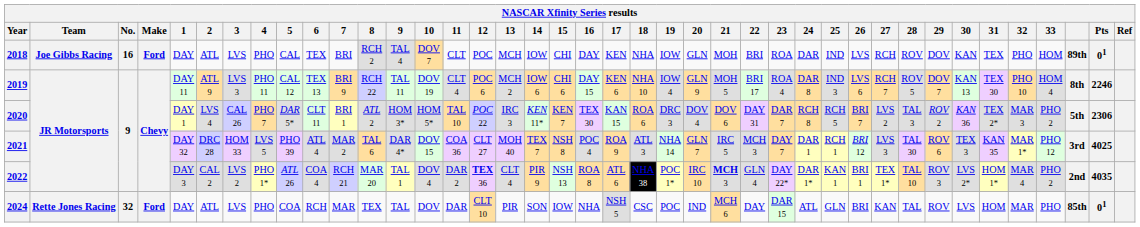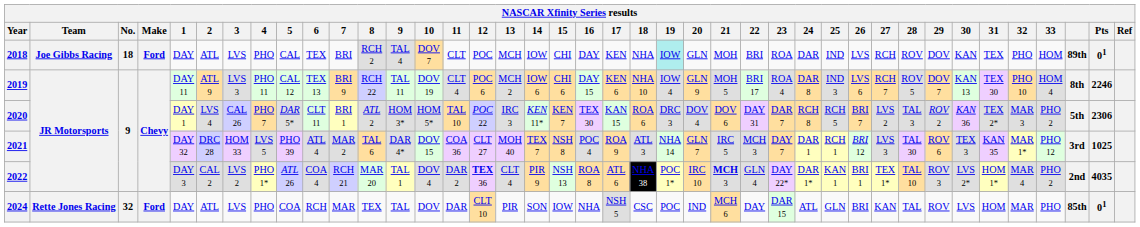 <table class="wikitable" style="text-align:center; font-size:75%">
 <tr>
 <th colspan=42><a href='#'>NASCAR Xfinity Series</a> results</th>
 </tr>
 <tr>
 <th>Year</th>
 <th>Team</th>
 <th>No.</th>
 <th>Make</th>
 <th>1</th>
 <th>2</th>
 <th>3</th>
 <th>4</th>
 <th>5</th>
 <th>6</th>
 <th>7</th>
 <th>8</th>
 <th>9</th>
 <th>10</th>
 <th>11</th>
 <th>12</th>
 <th>13</th>
 <th>14</th>
 <th>15</th>
 <th>16</th>
 <th>17</th>
 <th>18</th>
 <th>19</th>
 <th>20</th>
 <th>21</th>
 <th>22</th>
 <th>23</th>
 <th>24</th>
 <th>25</th>
 <th>26</th>
 <th>27</th>
 <th>28</th>
 <th>29</th>
 <th>30</th>
 <th>31</th>
 <th>32</th>
 <th>33</th>
 <th></th>
 <th>Pts</th>
 <th>Ref</th>
 </tr>
 <tr>
 <th><a href='#'>2018</a></th>
 <th><a href='#'>Joe Gibbs Racing</a></th>
-<th>16</th>
+<th>18</th>
 <th><a href='#'>Ford</a></th>
 <td><a href='#'>DAY</a></td>
 <td><a href='#'>ATL</a></td>
 <td><a href='#'>LVS</a></td>
 <td><a href='#'>PHO</a></td>
 <td><a href='#'>CAL</a></td>
 <td><a href='#'>TEX</a></td>
 <td><a href='#'>BRI</a></td>
 <td style="background:#DFDFDF;"><a href='#'>RCH</a><br><small>2</small></td>
 <td style="background:#DFDFDF;"><a href='#'>TAL</a><br><small>4</small></td>
 <td style="background:#FFDF9F;"><a href='#'>DOV</a><br><small>7</small></td>
 <td><a href='#'>CLT</a></td>
 <td><a href='#'>POC</a></td>
 <td><a href='#'>MCH</a></td>
 <td><a href='#'>IOW</a></td>
 <td><a href='#'>CHI</a></td>
 <td><a href='#'>DAY</a></td>
 <td><a href='#'>KEN</a></td>
 <td><a href='#'>NHA</a></td>
-<td><a href='#'>IOW</a></td>
+<td style="background: paleturquoise;"><a href='#'>IOW</a></td>
 <td><a href='#'>GLN</a></td>
 <td><a href='#'>MOH</a></td>
 <td><a href='#'>BRI</a></td>
 <td><a href='#'>ROA</a></td>
 <td><a href='#'>DAR</a></td>
 <td><a href='#'>IND</a></td>
 <td><a href='#'>LVS</a></td>
 <td><a href='#'>RCH</a></td>
 <td><a href='#'>ROV</a></td>
 <td><a href='#'>DOV</a></td>
 <td><a href='#'>KAN</a></td>
 <td><a href='#'>TEX</a></td>
 <td><a href='#'>PHO</a></td>
 <td><a href='#'>HOM</a></td>
 <th>89th</th>
 <th>0<sup>1</sup></th>
 <th></th>
 </tr>
 <tr>
 <th><a href='#'>2019</a></th>
 <th rowspan=4><a href='#'>JR Motorsports</a></th>
 <th rowspan=4>9</th>
 <th rowspan=4><a href='#'>Chevy</a></th>
 <td style="background:#DFFFDF;"><a href='#'>DAY</a><br><small>11</small></td>
 <td style="background:#FFDF9F;"><a href='#'>ATL</a><br><small>9</small></td>
 <td style="background:#DFDFDF;"><a href='#'>LVS</a><br><small>3</small></td>
 <td style="background:#DFFFDF;"><a href='#'>PHO</a><br><small>11</small></td>
 <td style="background:#DFFFDF;"><a href='#'>CAL</a><br><small>12</small></td>
 <td style="background:#DFFFDF;"><a href='#'>TEX</a><br><small>13</small></td>
 <td style="background:#FFDF9F;"><a href='#'>BRI</a><br><small>9</small></td>
 <td style="background:#CFCFFF;"><a href='#'>RCH</a><br><small>22</small></td>
 <td style="background:#DFFFDF;"><a href='#'>TAL</a><br><small>11</small></td>
 <td style="background:#DFFFDF;"><a href='#'>DOV</a><br><small>19</small></td>
 <td style="background:#DFDFDF;"><a href='#'>CLT</a><br><small>4</small></td>
 <td style="background:#FFDF9F;"><a href='#'>POC</a><br><small>6</small></td>
 <td style="background:#DFDFDF;"><a href='#'>MCH</a><br><small>2</small></td>
 <td style="background:#FFDF9F;"><a href='#'>IOW</a><br><small>6</small></td>
 <td style="background:#FFDF9F;"><a href='#'>CHI</a><br><small>6</small></td>
 <td style="background:#DFFFDF;"><a href='#'>DAY</a><br><small>15</small></td>
 <td style="background:#FFDF9F;"><a href='#'>KEN</a><br><small>6</small></td>
 <td style="background:#FFDF9F;"><a href='#'>NHA</a><br><small>10</small></td>
 <td style="background:#DFDFDF;"><a href='#'>IOW</a><br><small>4</small></td>
 <td style="background:#FFDF9F;"><a href='#'>GLN</a><br><small>9</small></td>
 <td style="background:#DFDFDF;"><a href='#'>MOH</a><br><small>5</small></td>
 <td style="background:#DFFFDF;"><a href='#'>BRI</a><br><small>17</small></td>
 <td style="background:#DFDFDF;"><a href='#'>ROA</a><br><small>4</small></td>
 <td style="background:#FFDF9F;"><a href='#'>DAR</a><br><small>8</small></td>
 <td style="background:#DFDFDF;"><a href='#'>IND</a><br><small>3</small></td>
 <td style="background:#FFDF9F;"><a href='#'>LVS</a><br><small>6</small></td>
 <td style="background:#FFDF9F;"><a href='#'>RCH</a><br><small>7</small></td>
 <td style="background:#DFDFDF;"><a href='#'>ROV</a><br><small>5</small></td>
 <td style="background:#FFDF9F;"><a href='#'>DOV</a><br><small>7</small></td>
 <td style="background:#DFFFDF;"><a href='#'>KAN</a><br><small>13</small></td>
 <td style="background:#EFCFFF;"><a href='#'>TEX</a><br><small>30</small></td>
 <td style="background:#FFDF9F;"><a href='#'>PHO</a><br><small>10</small></td>
 <td style="background:#DFDFDF;"><a href='#'>HOM</a><br><small>4</small></td>
 <th>8th</th>
 <th>2246</th>
 <th></th>
 </tr>
 <tr>
 <th><a href='#'>2020</a></th>
 <td style="background:#FFFFBF;"><a href='#'>DAY</a><br><small>1</small></td>
 <td style="background:#DFDFDF;"><a href='#'>LVS</a><br><small>4</small></td>
 <td style="background:#CFCFFF;"><a href='#'>CAL</a><br><small>26</small></td>
 <td style="background:#FFDF9F;"><a href='#'>PHO</a><br><small>7</small></td>
 <td style="background:#DFDFDF;"><em><a href='#'>DAR</a></em><br><small>5*</small></td>
 <td style="background:#DFFFDF;"><a href='#'>CLT</a><br><small>11</small></td>
 <td style="background:#FFFFBF;"><a href='#'>BRI</a><br><small>1</small></td>
 <td style="background:#DFDFDF;"><em><a href='#'>ATL</a></em><br><small>2</small></td>
 <td style="background:#DFDFDF;"><a href='#'>HOM</a><br><small>3*</small></td>
 <td style="background:#DFDFDF;"><a href='#'>HOM</a><br><small>5*</small></td>
 <td style="background:#FFDF9F;"><a href='#'>TAL</a><br><small>10</small></td>
 <td style="background:#CFCFFF;"><em><a href='#'>POC</a></em><br><small>22</small></td>
 <td style="background:#DFDFDF;"><a href='#'>IRC</a><br><small>3</small></td>
 <td style="background:#DFFFDF;"><em><a href='#'>KEN</a></em><br><small>11*</small></td>
 <td style="background:#FFDF9F;"><a href='#'>KEN</a><br><small>7</small></td>
 <td style="background:#EFCFFF;"><a href='#'>TEX</a><br><small>30</small></td>
 <td style="background:#DFFFDF;"><a href='#'>KAN</a><br><small>15</small></td>
 <td style="background:#FFDF9F;"><a href='#'>ROA</a><br><small>6</small></td>
 <td style="background:#DFDFDF;"><a href='#'>DRC</a><br><small>3</small></td>
 <td style="background:#DFDFDF;"><a href='#'>DOV</a><br><small>4</small></td>
 <td style="background:#FFDF9F;"><a href='#'>DOV</a><br><small>6</small></td>
 <td style="background:#EFCFFF;"><a href='#'>DAY</a><br><small>31</small></td>
 <td style="background:#FFDF9F;"><a href='#'>DAR</a><br><small>7</small></td>
 <td style="background:#FFDF9F;"><a href='#'>RCH</a><br><small>8</small></td>
 <td style="background:#DFDFDF;"><a href='#'>RCH</a><br><small>5</small></td>
 <td style="background:#FFDF9F;"><a href='#'>BRI</a><br><small>7</small></td>
 <td style="background:#DFDFDF;"><a href='#'>LVS</a><br><small>2</small></td>
 <td style="background:#DFDFDF;"><a href='#'>TAL</a><br><small>3</small></td>
 <td style="background:#DFDFDF;"><em><a href='#'>ROV</a></em><br><small>2</small></td>
 <td style="background:#EFCFFF;"><em><a href='#'>KAN</a></em><br><small>36</small></td>
 <td style="background:#DFDFDF;"><a href='#'>TEX</a><br><small>2*</small></td>
 <td style="background:#DFDFDF;"><a href='#'>MAR</a><br><small>3</small></td>
 <td style="background:#DFDFDF;"><a href='#'>PHO</a><br><small>2</small></td>
 <th>5th</th>
 <th>2306</th>
 <th></th>
 </tr>
 <tr>
 <th><a href='#'>2021</a></th>
 <td style="background:#EFCFFF;"><a href='#'>DAY</a><br><small>32</small></td>
 <td style="background:#CFCFFF;"><a href='#'>DRC</a><br><small>28</small></td>
 <td style="background:#EFCFFF;"><a href='#'>HOM</a><br><small>33</small></td>
 <td style="background:#DFDFDF;"><a href='#'>LVS</a><br><small>5</small></td>
 <td style="background:#EFCFFF;"><a href='#'>PHO</a><br><small>39</small></td>
 <td style="background:#DFDFDF;"><a href='#'>ATL</a><br><small>4</small></td>
 <td style="background:#DFDFDF;"><a href='#'>MAR</a><br><small>2</small></td>
 <td style="background:#FFDF9F;"><a href='#'>TAL</a><br><small>6</small></td>
 <td style="background:#DFDFDF;"><a href='#'>DAR</a><br><small>4*</small></td>
 <td style="background:#DFFFDF;"><a href='#'>DOV</a><br><small>15</small></td>
 <td style="background:#EFCFFF;"><a href='#'>COA</a><br><small>36</small></td>
 <td style="background:#EFCFFF;"><a href='#'>CLT</a><br><small>27</small></td>
 <td style="background:#EFCFFF;"><a href='#'>MOH</a><br><small>40</small></td>
 <td style="background:#FFDF9F;"><a href='#'>TEX</a><br><small>7</small></td>
 <td style="background:#FFDF9F;"><a href='#'>NSH</a><br><small>8</small></td>
 <td style="background:#DFDFDF;"><a href='#'>POC</a><br><small>4</small></td>
 <td style="background:#FFDF9F;"><a href='#'>ROA</a><br><small>9</small></td>
 <td style="background:#DFDFDF;"><a href='#'>ATL</a><br><small>3</small></td>
 <td style="background:#DFFFDF;"><a href='#'>NHA</a><br><small>14</small></td>
 <td style="background:#FFDF9F;"><a href='#'>GLN</a><br><small>7</small></td>
 <td style="background:#DFDFDF;"><a href='#'>IRC</a><br><small>5</small></td>
 <td style="background:#DFDFDF;"><a href='#'>MCH</a><br><small>3</small></td>
 <td style="background:#FFDF9F;"><a href='#'>DAY</a><br><small>7</small></td>
 <td style="background:#FFFFBF;"><a href='#'>DAR</a><br><small>1</small></td>
 <td style="background:#FFFFBF;"><a href='#'>RCH</a><br><small>1</small></td>
 <td style="background:#DFFFDF;"><em><a href='#'>BRI</a></em><br><small>12</small></td>
 <td style="background:#DFDFDF;"><a href='#'>LVS</a><br><small>3</small></td>
 <td style="background:#EFCFFF;"><a href='#'>TAL</a><br><small>30</small></td>
 <td style="background:#FFDF9F;"><a href='#'>ROV</a><br><small>6</small></td>
 <td style="background:#DFDFDF;"><a href='#'>TEX</a><br><small>3</small></td>
 <td style="background:#EFCFFF;"><a href='#'>KAN</a><br><small>35</small></td>
 <td style="background:#FFFFBF;"><a href='#'>MAR</a><br><small>1*</small></td>
 <td style="background:#DFFFDF;"><a href='#'>PHO</a><br><small>12</small></td>
 <th>3rd</th>
-<th>4025</th>
+<th>1025</th>
 <th></th>
 </tr>
 <tr>
 <th><a href='#'>2022</a></th>
 <td style="background:#DFDFDF;"><a href='#'>DAY</a><br><small>3</small></td>
 <td style="background:#DFDFDF;"><a href='#'>CAL</a><br><small>2</small></td>
 <td style="background:#DFDFDF;"><a href='#'>LVS</a><br><small>2</small></td>
 <td style="background:#FFFFBF;"><a href='#'>PHO</a><br><small>1*</small></td>
 <td style="background:#CFCFFF;"><em><a href='#'>ATL</a></em><br><small>26</small></td>
 <td style="background:#DFDFDF;"><a href='#'>COA</a><br><small>4</small></td>
 <td style="background:#CFCFFF;"><a href='#'>RCH</a><br><small>21</small></td>
 <td style="background:#DFFFDF;"><a href='#'>MAR</a><br><small>20</small></td>
 <td style="background:#FFFFBF;"><a href='#'>TAL</a><br><small>1</small></td>
 <td style="background:#DFDFDF;"><a href='#'>DOV</a><br><small>4</small></td>
 <td style="background:#DFDFDF;"><a href='#'>DAR</a><br><small>2</small></td>
 <td style="background:#EFCFFF;"><strong><a href='#'>TEX</a></strong><br><small>36</small></td>
 <td style="background:#DFDFDF;"><a href='#'>CLT</a><br><small>4</small></td>
 <td style="background:#FFDF9F;"><a href='#'>PIR</a><br><small>9</small></td>
 <td style="background:#DFFFDF;"><a href='#'>NSH</a><br><small>13</small></td>
 <td style="background:#FFDF9F;"><a href='#'>ROA</a><br><small>8</small></td>
 <td style="background:#FFDF9F;"><a href='#'>ATL</a><br><small>6</small></td>
 <td style="background:#000000;color:white;"><a href='#'><span>NHA</span></a><br><small>38</small></td>
 <td style="background:#FFFFBF;"><a href='#'>POC</a><br><small>1*</small></td>
 <td style="background:#FFDF9F;"><a href='#'>IRC</a><br><small>10</small></td>
 <td style="background:#DFDFDF;"><strong><a href='#'>MCH</a></strong><br><small>3</small></td>
 <td style="background:#DFDFDF;"><a href='#'>GLN</a><br><small>4</small></td>
 <td style="background:#EFCFFF;"><a href='#'>DAY</a><br><small>22*</small></td>
 <td style="background:#FFFFBF;"><a href='#'>DAR</a><br><small>1*</small></td>
 <td style="background:#FFFFBF;"><a href='#'>KAN</a><br><small>1</small></td>
 <td style="background:#FFFFBF;"><a href='#'>BRI</a><br><small>1</small></td>
 <td style="background:#FFFFBF;"><a href='#'>TEX</a><br><small>1*</small></td>
 <td style="background:#FFDF9F;"><a href='#'>TAL</a><br><small>10</small></td>
 <td style="background:#DFDFDF;"><a href='#'>ROV</a><br><small>3</small></td>
 <td style="background:#DFDFDF;"><a href='#'>LVS</a><br><small>2*</small></td>
 <td style="background:#FFFFBF;"><a href='#'>HOM</a><br><small>1*</small></td>
 <td style="background:#DFDFDF;"><a href='#'>MAR</a><br><small>4</small></td>
 <td style="background:#DFDFDF;"><a href='#'>PHO</a><br><small>2</small></td>
 <th>2nd</th>
 <th>4035</th>
 <th></th>
 </tr>
 <tr>
 <th><a href='#'>2024</a></th>
 <th><a href='#'>Rette Jones Racing</a></th>
 <th>32</th>
 <th><a href='#'>Ford</a></th>
 <td><a href='#'>DAY</a></td>
 <td><a href='#'>ATL</a></td>
 <td><a href='#'>LVS</a></td>
 <td><a href='#'>PHO</a></td>
 <td><a href='#'>COA</a></td>
 <td><a href='#'>RCH</a></td>
 <td><a href='#'>MAR</a></td>
 <td><a href='#'>TEX</a></td>
 <td><a href='#'>TAL</a></td>
 <td><a href='#'>DOV</a></td>
 <td><a href='#'>DAR</a></td>
 <td style="background:#FFDF9F;"><a href='#'>CLT</a><br><small>10</small></td>
 <td><a href='#'>PIR</a></td>
 <td><a href='#'>SON</a></td>
 <td><a href='#'>IOW</a></td>
 <td><a href='#'>NHA</a></td>
 <td style="background:#DFDFDF;"><a href='#'>NSH</a><br><small>5</small></td>
 <td><a href='#'>CSC</a></td>
 <td><a href='#'>POC</a></td>
 <td><a href='#'>IND</a></td>
 <td style="background:#FFDF9F;"><a href='#'>MCH</a><br><small>6</small></td>
 <td><a href='#'>DAY</a></td>
 <td style="background:#DFFFDF;"><a href='#'>DAR</a><br><small>15</small></td>
 <td><a href='#'>ATL</a></td>
 <td><a href='#'>GLN</a></td>
 <td><a href='#'>BRI</a></td>
 <td><a href='#'>KAN</a></td>
 <td><a href='#'>TAL</a></td>
 <td><a href='#'>ROV</a></td>
 <td><a href='#'>LVS</a></td>
 <td><a href='#'>HOM</a></td>
 <td><a href='#'>MAR</a></td>
 <td><a href='#'>PHO</a></td>
 <th>85th</th>
 <th>0<sup>1</sup></th>
 <th></th>
 </tr>
 </table>
